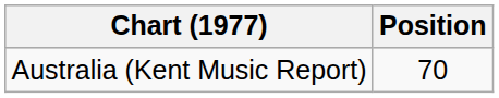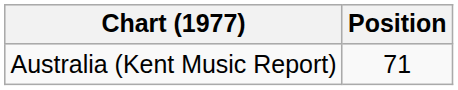 <table class="wikitable">
 <tr>
 <th>Chart (1977)</th>
 <th>Position</th>
 </tr>
 <tr>
 <td>Australia (Kent Music Report)</td>
-<td align="center">70</td>
+<td align="center">71</td>
 </tr>
 </table>
